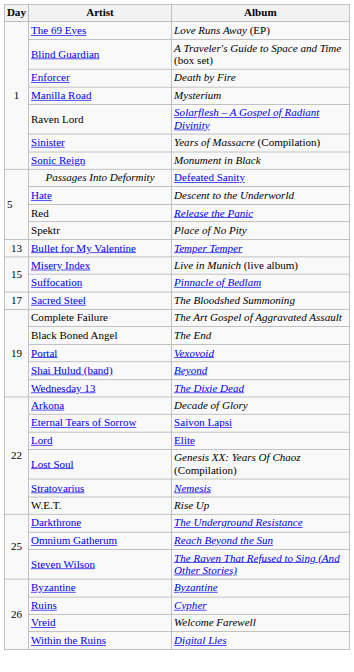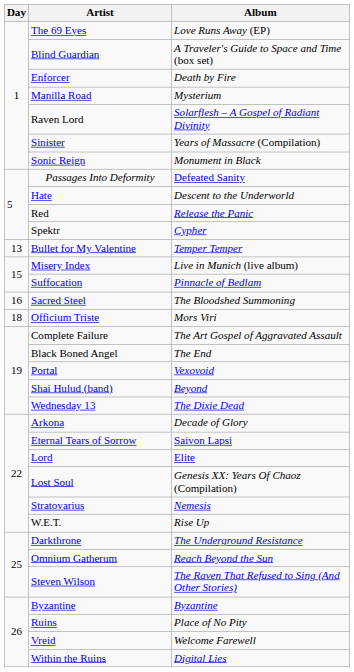 <table class="wikitable">
 <tr>
 <th style="width:20px;">Day</th>
 <th style="width:200px;">Artist</th>
 <th style="width:250px;">Album</th>
 </tr>
 <tr>
 <td rowspan="7" style="text-align:center;">1</td>
 <td><a href='#'>The 69 Eyes</a></td>
 <td><em>Love Runs Away</em> (EP)</td>
 </tr>
 <tr>
 <td><a href='#'>Blind Guardian</a></td>
 <td><em>A Traveler's Guide to Space and Time</em> (box set)</td>
 </tr>
 <tr>
 <td><a href='#'>Enforcer</a></td>
 <td><em>Death by Fire</em></td>
 </tr>
 <tr>
 <td><a href='#'>Manilla Road</a></td>
 <td><em>Mysterium</em></td>
 </tr>
 <tr>
 <td>Raven Lord</td>
 <td><em><a href='#'>Solarflesh – A Gospel of Radiant Divinity</a></em></td>
 </tr>
 <tr>
 <td><a href='#'>Sinister</a></td>
 <td><em>Years of Massacre</em> (Compilation)</td>
 </tr>
 <tr>
 <td><a href='#'>Sonic Reign</a></td>
 <td><em>Monument in Black</em></td>
 </tr>
 <tr>
 <td rowspan="4">5</td>
 <td style="text-align:center;"><em>Passages Into Deformity</em></td>
 <td><a href='#'>Defeated Sanity</a></td>
 </tr>
 <tr>
 <td><a href='#'>Hate</a></td>
 <td><em>Descent to the Underworld</em></td>
 </tr>
 <tr>
 <td>Red</td>
 <td><em><a href='#'>Release the Panic</a></em></td>
 </tr>
 <tr>
 <td>Spektr</td>
-<td><em>Place of No Pity</em></td>
+<td><em><a href='#'>Cypher</a></em></td>
 </tr>
 <tr>
 <td style="text-align:center;">13</td>
 <td><a href='#'>Bullet for My Valentine</a></td>
 <td><em><a href='#'>Temper Temper</a></em></td>
 </tr>
 <tr>
 <td style="text-align:center;" rowspan="2">15</td>
 <td><a href='#'>Misery Index</a></td>
 <td><em>Live in Munich</em> (live album)</td>
 </tr>
 <tr>
 <td><a href='#'>Suffocation</a></td>
 <td><em><a href='#'>Pinnacle of Bedlam</a></em></td>
 </tr>
 <tr>
-<td style="text-align:center;">17</td>
+<td style="text-align:center;">16</td>
 <td><a href='#'>Sacred Steel</a></td>
 <td><em>The Bloodshed Summoning</em></td>
+</tr>
+<tr>
+<td style="text-align:center;">18</td>
+<td><a href='#'>Officium Triste</a></td>
+<td><em>Mors Viri</em></td>
 </tr>
 <tr>
 <td style="text-align:center;" rowspan="5">19</td>
 <td>Complete Failure</td>
 <td><em>The Art Gospel of Aggravated Assault</em></td>
 </tr>
 <tr>
 <td>Black Boned Angel</td>
 <td><em>The End</em></td>
 </tr>
 <tr>
 <td><a href='#'>Portal</a></td>
 <td><em><a href='#'>Vexovoid</a></em></td>
 </tr>
 <tr>
 <td><a href='#'>Shai Hulud (band)</a></td>
 <td><em><a href='#'>Beyond</a></em></td>
 </tr>
 <tr>
 <td><a href='#'>Wednesday 13</a></td>
 <td><em><a href='#'>The Dixie Dead</a></em></td>
 </tr>
 <tr>
 <td style="text-align:center;" rowspan="6">22</td>
 <td><a href='#'>Arkona</a></td>
 <td><em>Decade of Glory</em></td>
 </tr>
 <tr>
 <td><a href='#'>Eternal Tears of Sorrow</a></td>
 <td><a href='#'>Saivon Lapsi</a></td>
 </tr>
 <tr>
 <td><a href='#'>Lord</a></td>
 <td><a href='#'>Elite</a></td>
 </tr>
 <tr>
 <td><a href='#'>Lost Soul</a></td>
 <td><em>Genesis XX: Years Of Chaoz</em> (Compilation)</td>
 </tr>
 <tr>
 <td><a href='#'>Stratovarius</a></td>
 <td><em><a href='#'>Nemesis</a></em></td>
 </tr>
 <tr>
 <td>W.E.T.</td>
 <td><em>Rise Up</em></td>
 </tr>
 <tr>
 <td style="text-align:center;" rowspan="3">25</td>
 <td><a href='#'>Darkthrone</a></td>
 <td><em><a href='#'>The Underground Resistance</a></em></td>
 </tr>
 <tr>
 <td><a href='#'>Omnium Gatherum</a></td>
 <td><em><a href='#'>Reach Beyond the Sun</a></em></td>
 </tr>
 <tr>
 <td><a href='#'>Steven Wilson</a></td>
 <td><em><a href='#'>The Raven That Refused to Sing (And Other Stories)</a></em></td>
 </tr>
 <tr>
 <td style="text-align:center;" rowspan="4">26</td>
 <td><a href='#'>Byzantine</a></td>
 <td><em><a href='#'>Byzantine</a></em></td>
 </tr>
 <tr>
 <td><a href='#'>Ruins</a></td>
-<td><em><a href='#'>Cypher</a></em></td>
+<td><em>Place of No Pity</em></td>
 </tr>
 <tr>
 <td><a href='#'>Vreid</a></td>
 <td><em>Welcome Farewell</em></td>
 </tr>
 <tr>
 <td><a href='#'>Within the Ruins</a></td>
 <td><em><a href='#'>Digital Lies</a></em></td>
 </tr>
 </table>
